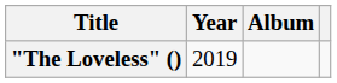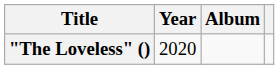 <table class="wikitable plainrowheaders">
 <tr>
 <th scope="col">Title</th>
 <th scope="col">Year</th>
 <th>Album</th>
 <th scope="col" class="unsortable"></th>
 </tr>
 <tr>
 <th scope="row">"The Loveless" ()</th>
-<td>2019</td>
+<td>2020</td>
 <td></td>
 <td style="text-align:center"></td>
 </tr>
 </table>
